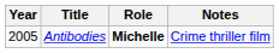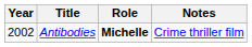 <table class="wikitable sortable">
 <tr>
 <th>Year</th>
 <th>Title</th>
 <th>Role</th>
 <th class="unsortable">Notes</th>
 </tr>
 <tr>
-<td>2005</td>
+<td>2002</td>
 <td><em><a href='#'>Antibodies</a></em></td>
 <td><strong>Michelle</strong></td>
 <td><a href='#'>Crime thriller film</a></td>
 </tr>
 </table>
